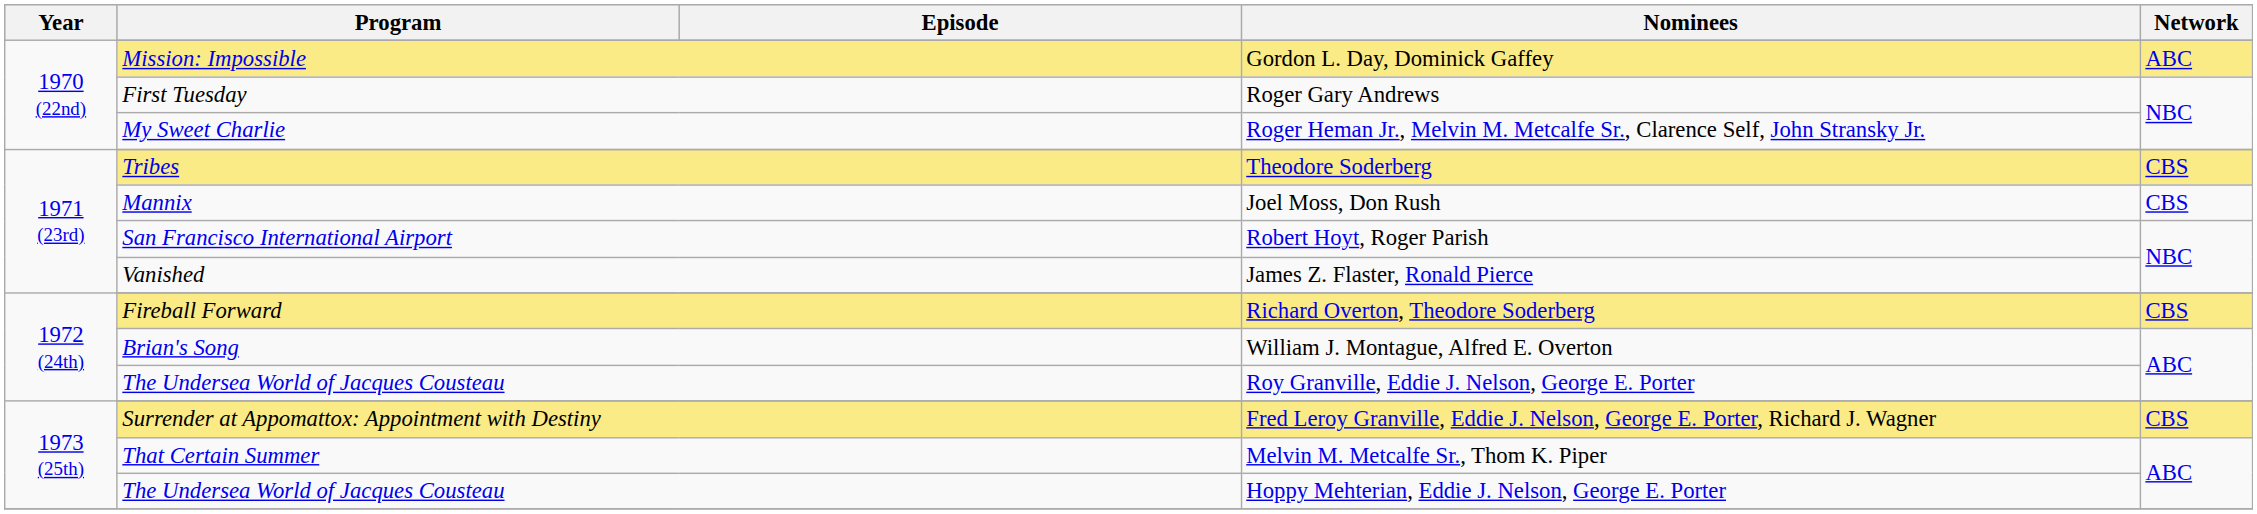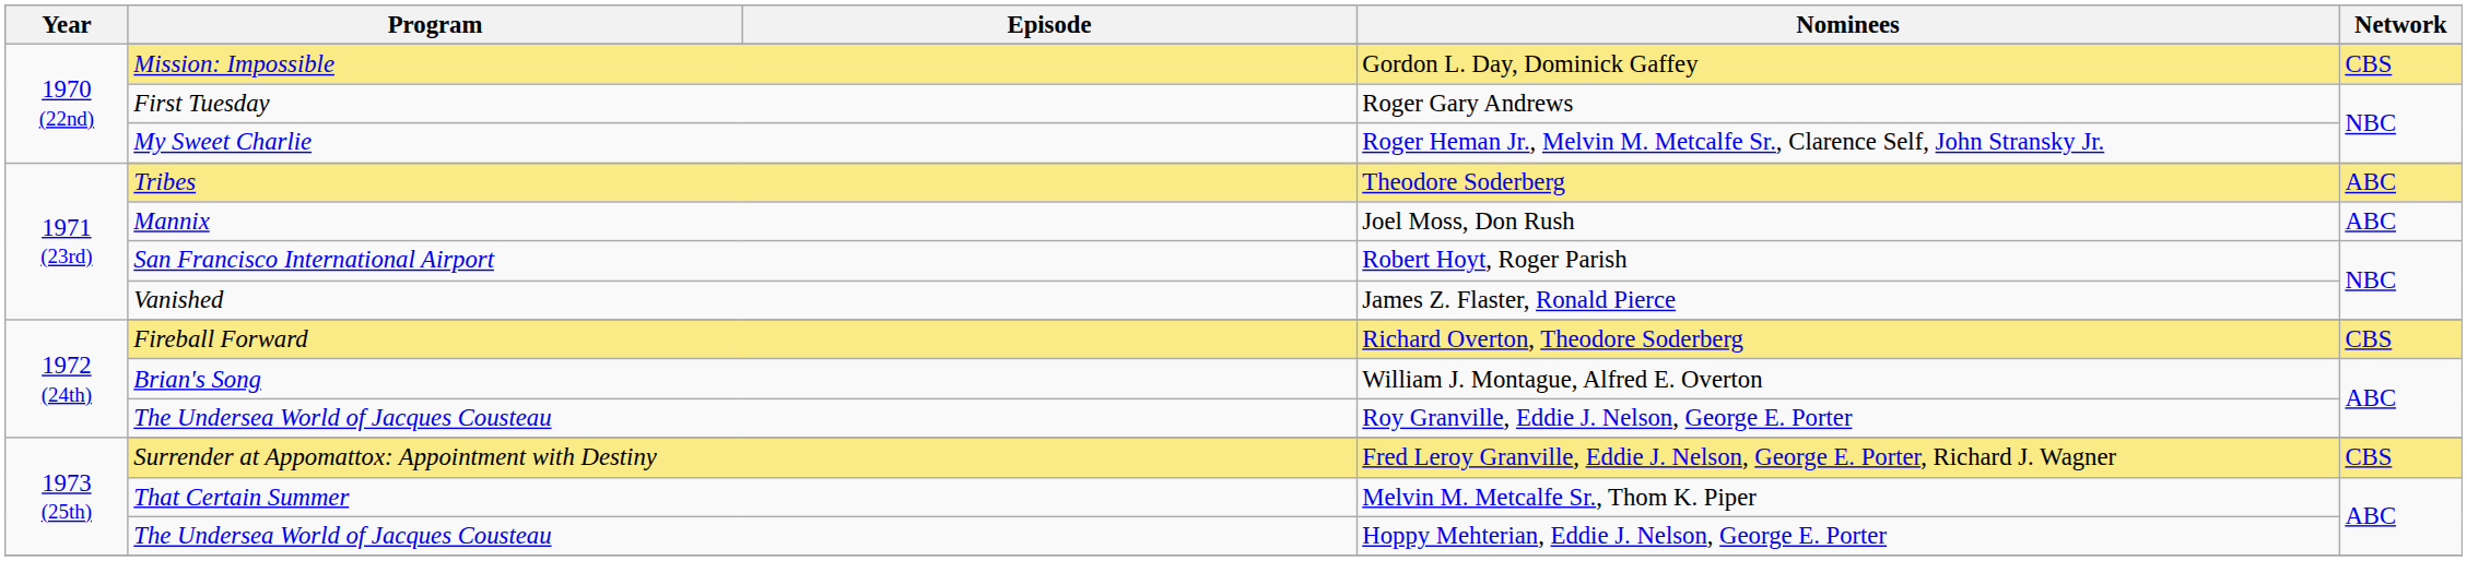 <table class="wikitable" style="width:100%">
 <tr bgcolor="#bebebe">
 <th width="5%">Year</th>
 <th width="25%">Program</th>
 <th width="25%">Episode</th>
 <th width="40%">Nominees</th>
 <th width="5%">Network</th>
 </tr>
 <tr>
 <td rowspan=4 style="text-align:center"><a href='#'>1970</a><br><small><a href='#'>(22nd)</a></small><br></td>
 </tr>
 <tr style="background:#FAEB86">
 <td colspan=2><em><a href='#'>Mission: Impossible</a></em></td>
 <td>Gordon L. Day, Dominick Gaffey</td>
-<td><a href='#'>ABC</a></td>
+<td><a href='#'>CBS</a></td>
 </tr>
 <tr>
 <td colspan=2><em>First Tuesday</em></td>
 <td>Roger Gary Andrews</td>
 <td rowspan=2><a href='#'>NBC</a></td>
 </tr>
 <tr>
 <td colspan=2><em><a href='#'>My Sweet Charlie</a></em></td>
 <td><a href='#'>Roger Heman Jr.</a>, <a href='#'>Melvin M. Metcalfe Sr.</a>, Clarence Self, <a href='#'>John Stransky Jr.</a></td>
 </tr>
 <tr>
 <td rowspan=5 style="text-align:center"><a href='#'>1971</a><br><small><a href='#'>(23rd)</a></small><br></td>
 </tr>
 <tr style="background:#FAEB86">
 <td colspan=2><em><a href='#'>Tribes</a></em></td>
 <td><a href='#'>Theodore Soderberg</a></td>
-<td><a href='#'>CBS</a></td>
+<td><a href='#'>ABC</a></td>
 </tr>
 <tr>
 <td colspan=2><em><a href='#'>Mannix</a></em></td>
 <td>Joel Moss, Don Rush</td>
-<td><a href='#'>CBS</a></td>
+<td><a href='#'>ABC</a></td>
 </tr>
 <tr>
 <td colspan=2><em><a href='#'>San Francisco International Airport</a></em></td>
 <td><a href='#'>Robert Hoyt</a>, Roger Parish</td>
 <td rowspan=2><a href='#'>NBC</a></td>
 </tr>
 <tr>
 <td colspan=2><em>Vanished</em></td>
 <td>James Z. Flaster, <a href='#'>Ronald Pierce</a></td>
 </tr>
 <tr>
 <td rowspan=4 style="text-align:center"><a href='#'>1972</a><br><small><a href='#'>(24th)</a></small><br></td>
 </tr>
 <tr style="background:#FAEB86">
 <td colspan=2><em>Fireball Forward</em></td>
 <td><a href='#'>Richard Overton</a>, <a href='#'>Theodore Soderberg</a></td>
 <td><a href='#'>CBS</a></td>
 </tr>
 <tr>
 <td colspan=2><em><a href='#'>Brian's Song</a></em></td>
 <td>William J. Montague, Alfred E. Overton</td>
 <td rowspan=2><a href='#'>ABC</a></td>
 </tr>
 <tr>
 <td colspan=2><em><a href='#'>The Undersea World of Jacques Cousteau</a></em></td>
 <td><a href='#'>Roy Granville</a>, <a href='#'>Eddie J. Nelson</a>, <a href='#'>George E. Porter</a></td>
 </tr>
 <tr>
 <td rowspan=4 style="text-align:center"><a href='#'>1973</a><br><small><a href='#'>(25th)</a></small><br></td>
 </tr>
 <tr style="background:#FAEB86">
 <td colspan=2><em>Surrender at Appomattox: Appointment with Destiny</em></td>
 <td><a href='#'>Fred Leroy Granville</a>, <a href='#'>Eddie J. Nelson</a>, <a href='#'>George E. Porter</a>, Richard J. Wagner</td>
 <td><a href='#'>CBS</a></td>
 </tr>
 <tr>
 <td colspan=2><em><a href='#'>That Certain Summer</a></em></td>
 <td><a href='#'>Melvin M. Metcalfe Sr.</a>, Thom K. Piper</td>
 <td rowspan=2><a href='#'>ABC</a></td>
 </tr>
 <tr>
 <td colspan=2><em><a href='#'>The Undersea World of Jacques Cousteau</a></em></td>
 <td><a href='#'>Hoppy Mehterian</a>, <a href='#'>Eddie J. Nelson</a>, <a href='#'>George E. Porter</a></td>
 </tr>
 <tr>
 </tr>
 </table>
